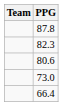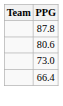 <table class=wikitable>
 <tr>
 <th>Team</th>
 <th>PPG</th>
 </tr>
 <tr>
 <td></td>
 <td align=center>87.8</td>
-</tr>
-<tr>
-<td></td>
-<td align=center>82.3</td>
 </tr>
 <tr>
 <td></td>
 <td align=center>80.6</td>
 </tr>
 <tr>
 <td></td>
 <td align=center>73.0</td>
 </tr>
 <tr>
 <td></td>
 <td align=center>66.4</td>
 </tr>
 </table>
